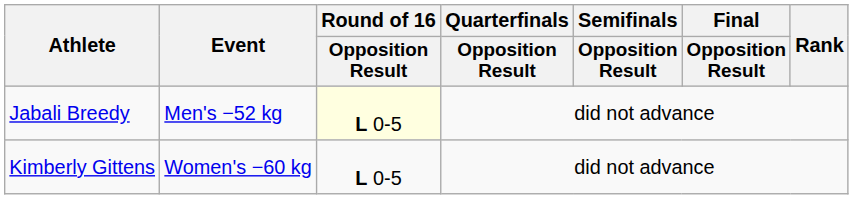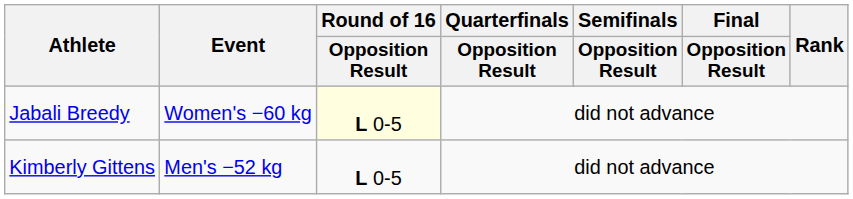 <table class="wikitable" style="font-size:90%;">
 <tr>
 <th rowspan=2>Athlete</th>
 <th rowspan=2>Event</th>
 <th>Round of 16</th>
 <th>Quarterfinals</th>
 <th>Semifinals</th>
 <th>Final</th>
 <th rowspan=2>Rank</th>
 </tr>
 <tr style="font-size:95%">
 <th>Opposition<br>Result</th>
 <th>Opposition<br>Result</th>
 <th>Opposition<br>Result</th>
 <th>Opposition<br>Result</th>
 </tr>
 <tr align=center>
 <td align=left><a href='#'>Jabali Breedy</a></td>
-<td align=left><a href='#'>Men's −52 kg</a></td>
+<td align=left><a href='#'>Women's −60 kg</a></td>
 <td style="background: lightyellow;"><br> <strong>L</strong> 0-5</td>
 <td Colspan=4>did not advance</td>
 </tr>
 <tr align=center>
 <td align=left><a href='#'>Kimberly Gittens</a></td>
-<td align=left><a href='#'>Women's −60 kg</a></td>
+<td align=left><a href='#'>Men's −52 kg</a></td>
 <td><br> <strong>L</strong> 0-5</td>
 <td Colspan=4>did not advance</td>
 </tr>
 </table>
